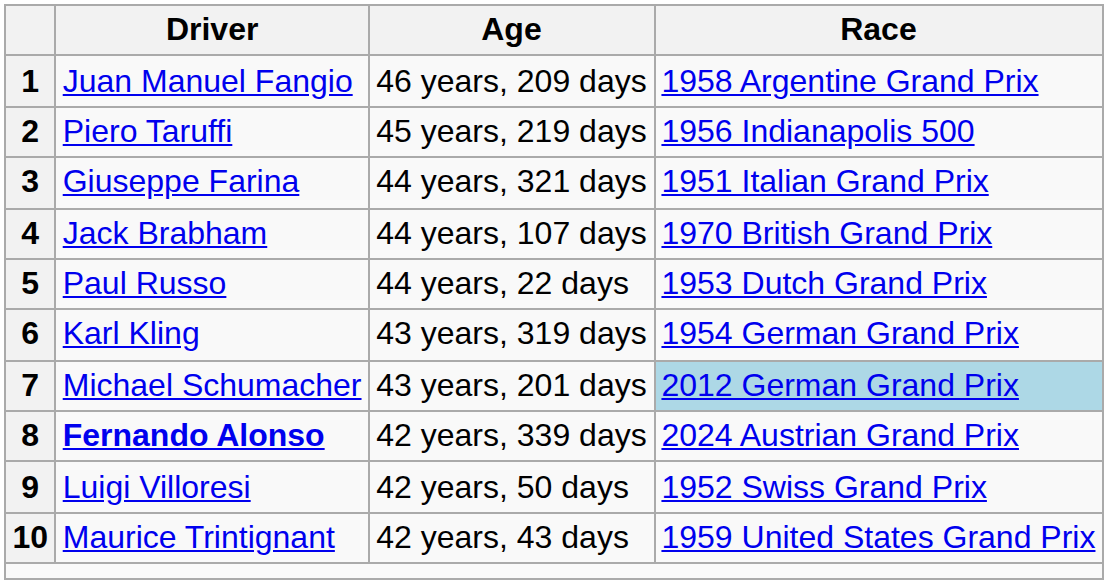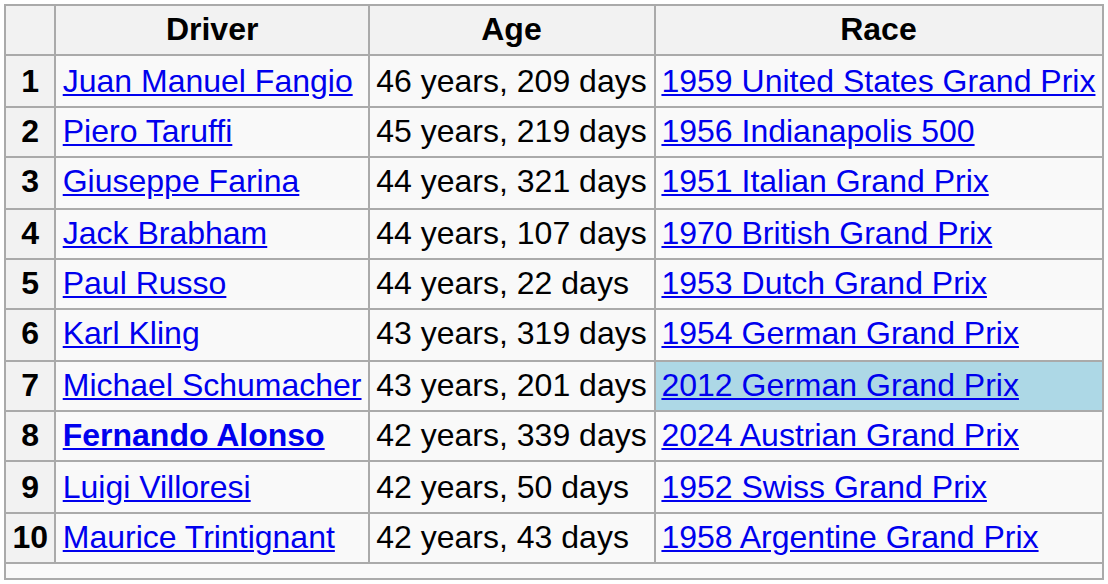 <table class="wikitable">
 <tr>
 <th></th>
 <th>Driver</th>
 <th>Age</th>
 <th>Race</th>
 </tr>
 <tr>
 <th>1</th>
 <td> <a href='#'>Juan Manuel Fangio</a></td>
 <td>46 years, 209 days</td>
-<td><a href='#'>1958 Argentine Grand Prix</a></td>
+<td><a href='#'>1959 United States Grand Prix</a></td>
 </tr>
 <tr>
 <th>2</th>
 <td> <a href='#'>Piero Taruffi</a></td>
 <td>45 years, 219 days</td>
 <td><a href='#'>1956 Indianapolis 500</a></td>
 </tr>
 <tr>
 <th>3</th>
 <td> <a href='#'>Giuseppe Farina</a></td>
 <td>44 years, 321 days</td>
 <td><a href='#'>1951 Italian Grand Prix</a></td>
 </tr>
 <tr>
 <th>4</th>
 <td> <a href='#'>Jack Brabham</a></td>
 <td>44 years, 107 days</td>
 <td><a href='#'>1970 British Grand Prix</a></td>
 </tr>
 <tr>
 <th>5</th>
 <td> <a href='#'>Paul Russo</a></td>
 <td>44 years, 22 days</td>
 <td><a href='#'>1953 Dutch Grand Prix</a></td>
 </tr>
 <tr>
 <th>6</th>
 <td> <a href='#'>Karl Kling</a></td>
 <td>43 years, 319 days</td>
 <td><a href='#'>1954 German Grand Prix</a></td>
 </tr>
 <tr>
 <th>7</th>
 <td> <a href='#'>Michael Schumacher</a></td>
 <td>43 years, 201 days</td>
 <td style="background: lightblue;"><a href='#'>2012 German Grand Prix</a></td>
 </tr>
 <tr>
 <th>8</th>
 <td> <strong><a href='#'>Fernando Alonso</a></strong></td>
 <td>42 years, 339 days</td>
 <td><a href='#'>2024 Austrian Grand Prix</a></td>
 </tr>
 <tr>
 <th>9</th>
 <td> <a href='#'>Luigi Villoresi</a></td>
 <td>42 years, 50 days</td>
 <td><a href='#'>1952 Swiss Grand Prix</a></td>
 </tr>
 <tr>
 <th>10</th>
 <td> <a href='#'>Maurice Trintignant</a></td>
 <td>42 years, 43 days</td>
-<td><a href='#'>1959 United States Grand Prix</a></td>
+<td><a href='#'>1958 Argentine Grand Prix</a></td>
 </tr>
 <tr align=center>
 <td colspan=4></td>
 </tr>
 </table>
